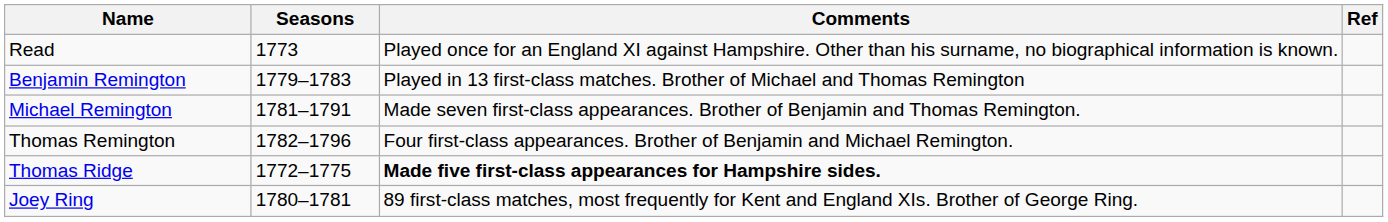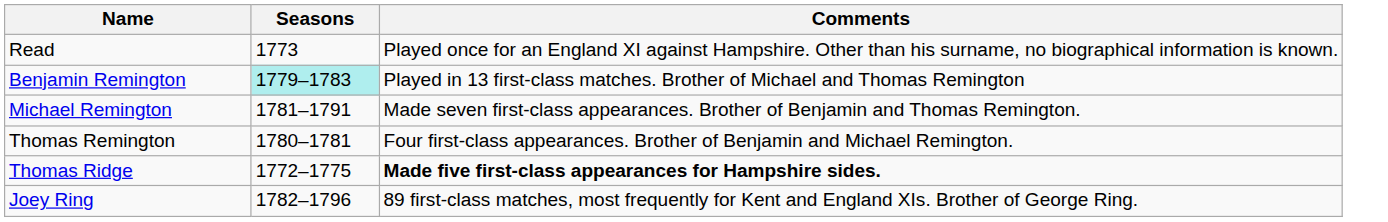 <table class="wikitable">
 <tr>
 <th style="width:200px">Name</th>
 <th style="width: 100px">Seasons</th>
 <th>Comments</th>
-<th>Ref</th>
 </tr>
 <tr>
 <td>Read</td>
 <td>1773</td>
 <td>Played once for an England XI against Hampshire. Other than his surname, no biographical information is known.</td>
-<td></td>
 </tr>
 <tr>
 <td><a href='#'>Benjamin Remington</a></td>
-<td>1779–1783</td>
+<td style="background: paleturquoise;">1779–1783</td>
 <td>Played in 13 first-class matches. Brother of Michael and Thomas Remington</td>
-<td></td>
 </tr>
 <tr>
 <td><a href='#'>Michael Remington</a></td>
 <td>1781–1791</td>
 <td>Made seven first-class appearances. Brother of Benjamin and Thomas Remington.</td>
-<td></td>
 </tr>
 <tr>
 <td>Thomas Remington</td>
-<td>1782–1796</td>
+<td>1780–1781</td>
 <td>Four first-class appearances. Brother of Benjamin and Michael Remington.</td>
-<td></td>
 </tr>
 <tr>
 <td><a href='#'>Thomas Ridge</a></td>
 <td>1772–1775</td>
 <td><strong>Made five first-class appearances for Hampshire sides.</strong></td>
-<td></td>
 </tr>
 <tr>
 <td><a href='#'>Joey Ring</a></td>
-<td>1780–1781</td>
+<td>1782–1796</td>
 <td>89 first-class matches, most frequently for Kent and England XIs. Brother of George Ring.</td>
-<td></td>
 </tr>
 </table>
